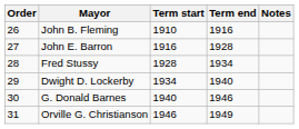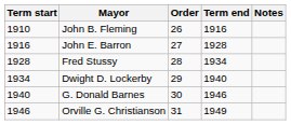 <table class="wikitable">
 <tr>
+<th>Term start</th>
+<th>Mayor</th>
 <th>Order</th>
-<th>Mayor</th>
-<th>Term start</th>
 <th>Term end</th>
 <th>Notes</th>
 </tr>
 <tr>
+<td>1910</td>
+<td>John B. Fleming</td>
 <td>26</td>
-<td>John B. Fleming</td>
-<td>1910</td>
 <td>1916</td>
 <td></td>
 </tr>
 <tr>
+<td>1916</td>
+<td>John E. Barron</td>
 <td>27</td>
-<td>John E. Barron</td>
-<td>1916</td>
 <td>1928</td>
 <td></td>
 </tr>
 <tr>
+<td>1928</td>
+<td>Fred Stussy</td>
 <td>28</td>
-<td>Fred Stussy</td>
-<td>1928</td>
 <td>1934</td>
 <td></td>
 </tr>
 <tr>
+<td>1934</td>
+<td>Dwight D. Lockerby</td>
 <td>29</td>
-<td>Dwight D. Lockerby</td>
-<td>1934</td>
 <td>1940</td>
 <td></td>
 </tr>
 <tr>
+<td>1940</td>
+<td>G. Donald Barnes</td>
 <td>30</td>
-<td>G. Donald Barnes</td>
-<td>1940</td>
 <td>1946</td>
 <td></td>
 </tr>
 <tr>
+<td>1946</td>
+<td>Orville G. Christianson</td>
 <td>31</td>
-<td>Orville G. Christianson</td>
-<td>1946</td>
 <td>1949</td>
 <td></td>
 </tr>
 </table>
